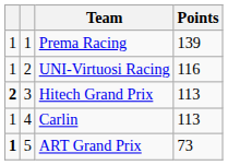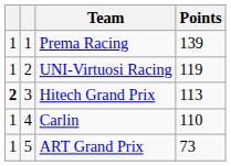 <table class="wikitable" style="font-size: 85%;">
 <tr>
 <th></th>
 <th></th>
 <th>Team</th>
 <th>Points</th>
 </tr>
 <tr>
 <td align="left"> 1</td>
 <td align="center">1</td>
 <td> <a href='#'>Prema Racing</a></td>
 <td>139</td>
 </tr>
 <tr>
 <td align="left"> 1</td>
 <td align="center">2</td>
 <td> <a href='#'>UNI-Virtuosi Racing</a></td>
-<td>116</td>
+<td>119</td>
 </tr>
 <tr>
 <td align="left"><strong> 2</strong></td>
 <td align="center">3</td>
 <td> <a href='#'>Hitech Grand Prix</a></td>
 <td>113</td>
 </tr>
 <tr>
 <td align="left"> 1</td>
 <td align="center">4</td>
 <td> <a href='#'>Carlin</a></td>
-<td>113</td>
+<td>110</td>
 </tr>
 <tr>
-<td align="left"><strong> 1</strong></td>
+<td align="left"> 1</td>
 <td align="center">5</td>
 <td> <a href='#'>ART Grand Prix</a></td>
 <td>73</td>
 </tr>
 </table>
